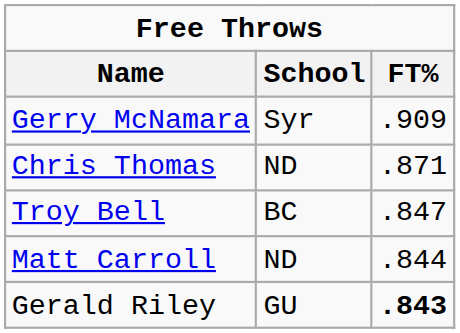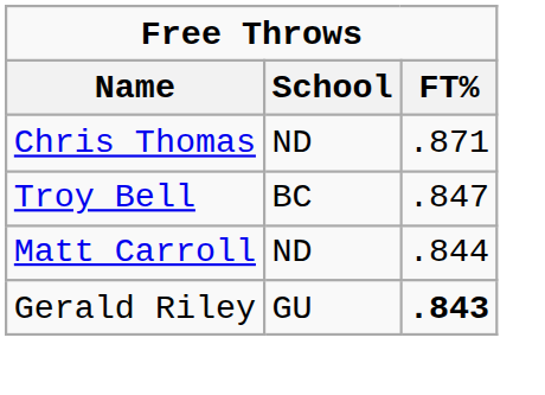 <table class="wikitable">
 <tr>
 <td colspan=3 style="text-align:center;"><strong>Free Throws</strong></td>
 </tr>
 <tr>
 <th>Name</th>
 <th>School</th>
 <th>FT%</th>
-</tr>
-<tr>
-<td><a href='#'>Gerry McNamara</a></td>
-<td>Syr</td>
-<td>.909</td>
 </tr>
 <tr>
 <td><a href='#'>Chris Thomas</a></td>
 <td>ND</td>
 <td>.871</td>
 </tr>
 <tr>
 <td><a href='#'>Troy Bell</a></td>
 <td>BC</td>
 <td>.847</td>
 </tr>
 <tr>
 <td><a href='#'>Matt Carroll</a></td>
 <td>ND</td>
 <td>.844</td>
 </tr>
 <tr>
 <td>Gerald Riley</td>
 <td>GU</td>
 <td><strong>.843</strong></td>
 </tr>
 </table>
